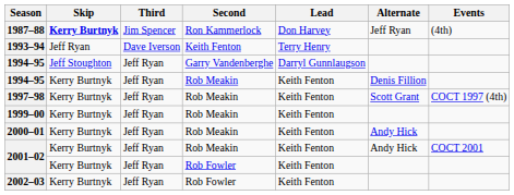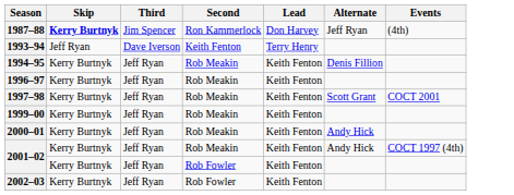 <table class="wikitable">
 <tr>
 <th scope="col">Season</th>
 <th scope="col">Skip</th>
 <th scope="col">Third</th>
 <th scope="col">Second</th>
 <th scope="col">Lead</th>
 <th scope="col">Alternate</th>
 <th scope="col">Events</th>
 </tr>
 <tr>
 <th scope="row">1987–88</th>
 <td><strong><a href='#'>Kerry Burtnyk</a></strong></td>
 <td><a href='#'>Jim Spencer</a></td>
 <td><a href='#'>Ron Kammerlock</a></td>
 <td><a href='#'>Don Harvey</a></td>
 <td>Jeff Ryan</td>
 <td> (4th)</td>
 </tr>
 <tr>
 <th scope="row">1993–94</th>
 <td>Jeff Ryan</td>
 <td><a href='#'>Dave Iverson</a></td>
 <td><a href='#'>Keith Fenton</a></td>
 <td><a href='#'>Terry Henry</a></td>
 <td></td>
 <td></td>
 </tr>
 <tr>
 <th scope="row">1994–95</th>
-<td><a href='#'>Jeff Stoughton</a></td>
-<td>Jeff Ryan</td>
-<td><a href='#'>Garry Vandenberghe</a></td>
-<td><a href='#'>Darryl Gunnlaugson</a></td>
-<td></td>
-<td></td>
-</tr>
-<tr>
-<th scope="row">1994–95</th>
 <td>Kerry Burtnyk</td>
 <td>Jeff Ryan</td>
 <td><a href='#'>Rob Meakin</a></td>
 <td>Keith Fenton</td>
 <td><a href='#'>Denis Fillion</a></td>
 <td> <br> </td>
 </tr>
 <tr>
+<th scope="row">1996–97</th>
+<td>Kerry Burtnyk</td>
+<td>Jeff Ryan</td>
+<td>Rob Meakin</td>
+<td>Keith Fenton</td>
+<td></td>
+<td></td>
+</tr>
+<tr>
 <th scope="row">1997–98</th>
 <td>Kerry Burtnyk</td>
 <td>Jeff Ryan</td>
 <td>Rob Meakin</td>
 <td>Keith Fenton</td>
 <td><a href='#'>Scott Grant</a></td>
-<td><a href='#'>COCT 1997</a> (4th)</td>
+<td><a href='#'>COCT 2001</a> </td>
 </tr>
 <tr>
 <th scope="row">1999–00</th>
 <td>Kerry Burtnyk</td>
 <td>Jeff Ryan</td>
 <td>Rob Meakin</td>
 <td>Keith Fenton</td>
 <td></td>
 <td></td>
 </tr>
 <tr>
 <th scope="row">2000–01</th>
 <td>Kerry Burtnyk</td>
 <td>Jeff Ryan</td>
 <td>Rob Meakin</td>
 <td>Keith Fenton</td>
 <td><a href='#'>Andy Hick</a></td>
 <td> </td>
 </tr>
 <tr>
 <th scope="row" rowspan=2>2001–02</th>
 <td>Kerry Burtnyk</td>
 <td>Jeff Ryan</td>
 <td>Rob Meakin</td>
 <td>Keith Fenton</td>
 <td>Andy Hick</td>
-<td><a href='#'>COCT 2001</a> </td>
+<td><a href='#'>COCT 1997</a> (4th)</td>
 </tr>
 <tr>
 <td>Kerry Burtnyk</td>
 <td>Jeff Ryan</td>
 <td><a href='#'>Rob Fowler</a></td>
 <td>Keith Fenton</td>
 <td></td>
 <td></td>
 </tr>
 <tr>
 <th scope="row">2002–03</th>
 <td>Kerry Burtnyk</td>
 <td>Jeff Ryan</td>
 <td>Rob Fowler</td>
 <td>Keith Fenton</td>
 <td></td>
 <td></td>
 </tr>
 </table>
